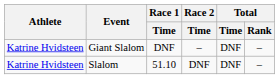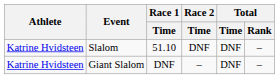 <table class="wikitable" style="font-size:90%">
 <tr>
 <th rowspan="2">Athlete</th>
 <th rowspan="2">Event</th>
 <th>Race 1</th>
 <th>Race 2</th>
 <th colspan="2">Total</th>
 </tr>
 <tr>
 <th>Time</th>
 <th>Time</th>
 <th>Time</th>
 <th>Rank</th>
 </tr>
 <tr>
 <td><a href='#'>Katrine Hvidsteen</a></td>
+<td>Slalom</td>
+<td align="center">51.10</td>
+<td align="center">DNF</td>
+<td align="center">DNF</td>
+<td align="center">–</td>
+</tr>
+<tr>
+<td><a href='#'>Katrine Hvidsteen</a></td>
 <td>Giant Slalom</td>
 <td align="center">DNF</td>
 <td align="center">–</td>
 <td align="center">DNF</td>
 <td align="center">–</td>
 </tr>
-<tr>
-<td><a href='#'>Katrine Hvidsteen</a></td>
-<td>Slalom</td>
-<td align="center">51.10</td>
-<td align="center">DNF</td>
-<td align="center">DNF</td>
-<td align="center">–</td>
-</tr>
 </table>
